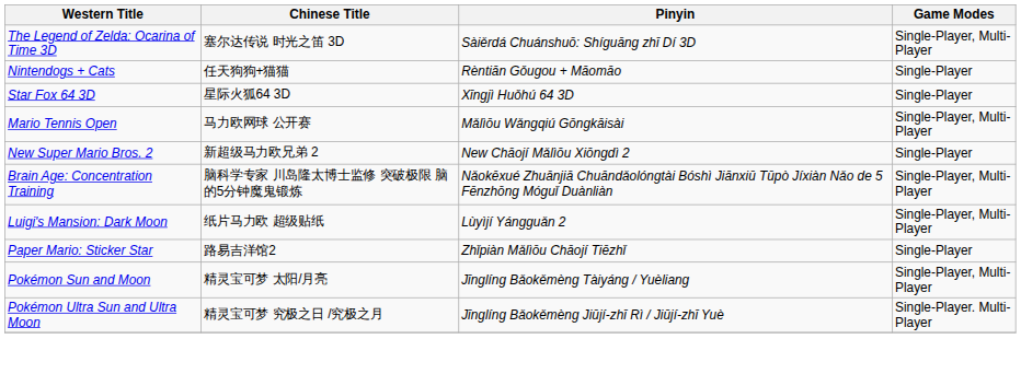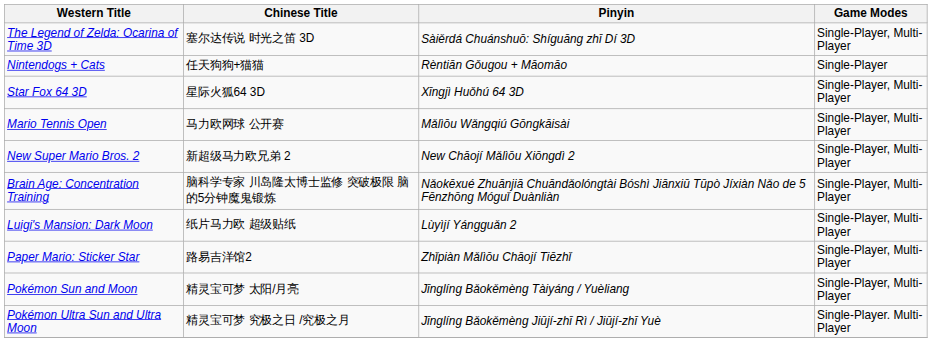 <table class="wikitable">
 <tr>
 <th>Western Title</th>
 <th>Chinese Title</th>
 <th>Pinyin</th>
 <th>Game Modes</th>
 </tr>
 <tr>
 <td><em><a href='#'>The Legend of Zelda: Ocarina of Time 3D</a></em></td>
 <td>塞尔达传说 时光之笛 3D</td>
 <td><em>Sàiěrdá Chuánshuō: Shíguāng zhī Dí 3D</em></td>
 <td>Single-Player, Multi-Player</td>
 </tr>
 <tr>
 <td><em><a href='#'>Nintendogs + Cats</a></em></td>
 <td>任天狗狗+猫猫</td>
 <td><em>Rèntiān Gǒugou + Māomāo</em></td>
 <td>Single-Player</td>
 </tr>
 <tr>
 <td><em><a href='#'>Star Fox 64 3D</a></em></td>
 <td>星际火狐64 3D</td>
 <td><em>Xīngjì Huǒhú 64 3D</em></td>
-<td>Single-Player</td>
+<td>Single-Player, Multi-Player</td>
 </tr>
 <tr>
 <td><em><a href='#'>Mario Tennis Open</a></em></td>
 <td>马力欧网球 公开赛</td>
 <td><em>Mǎlìōu Wǎngqiú Gōngkāisài</em></td>
 <td>Single-Player, Multi-Player</td>
 </tr>
 <tr>
 <td><em><a href='#'>New Super Mario Bros. 2</a></em></td>
 <td>新超级马力欧兄弟 2</td>
 <td><em>New Chāojí Mǎlìōu Xiōngdì 2</em></td>
-<td>Single-Player</td>
+<td>Single-Player, Multi-Player</td>
 </tr>
 <tr>
 <td><em><a href='#'>Brain Age: Concentration Training</a></em></td>
 <td>脑科学专家 川岛隆太博士监修 突破极限 脑的5分钟魔鬼锻炼</td>
 <td><em>Nǎokēxué Zhuānjiā Chuāndǎolóngtài Bóshì Jiānxiū Tūpò Jíxiàn Nǎo de 5 Fēnzhōng Móguǐ Duànliàn</em></td>
 <td>Single-Player, Multi-Player</td>
 </tr>
 <tr>
 <td><em><a href='#'>Luigi's Mansion: Dark Moon</a></em></td>
 <td>纸片马力欧 超级贴纸</td>
 <td><em>Lùyìjí Yángguǎn 2</em></td>
 <td>Single-Player, Multi-Player</td>
 </tr>
 <tr>
 <td><em><a href='#'>Paper Mario: Sticker Star</a></em></td>
 <td>路易吉洋馆2</td>
 <td><em>Zhǐpiàn Mǎlìōu Chāojí Tiēzhǐ</em></td>
-<td>Single-Player</td>
+<td>Single-Player, Multi-Player</td>
 </tr>
 <tr>
 <td><em><a href='#'>Pokémon Sun and Moon</a></em></td>
 <td>精灵宝可梦 太阳/月亮</td>
 <td><em>Jīnglíng Bǎokěmèng Tàiyáng / Yuèliang</em></td>
 <td>Single-Player, Multi-Player</td>
 </tr>
 <tr>
 <td><em><a href='#'>Pokémon Ultra Sun and Ultra Moon</a></em></td>
 <td>精灵宝可梦 究极之日 /究极之月</td>
 <td><em>Jīnglíng Bǎokěmèng Jiūjí-zhī Rì / Jiūjí-zhī Yuè</em></td>
 <td>Single-Player. Multi-Player</td>
 </tr>
 <tr>
 </tr>
 </table>
